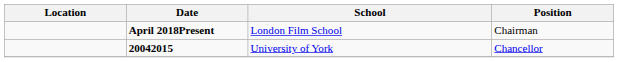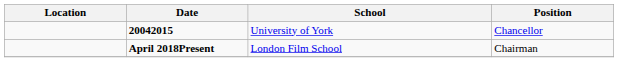 <table class="wikitable" style="width:100%;">
 <tr>
 <th style="width:20%;">Location</th>
 <th style="width:20%;">Date</th>
 <th style="width:40%;">School</th>
 <th style="width:20%;">Position</th>
 </tr>
 <tr>
 <td></td>
+<td><strong>20042015</strong></td>
+<td><a href='#'>University of York</a></td>
+<td><a href='#'>Chancellor</a></td>
+</tr>
+<tr>
+<td></td>
 <td><strong>April 2018Present</strong></td>
 <td><a href='#'>London Film School</a></td>
 <td>Chairman</td>
 </tr>
 <tr>
-<td></td>
-<td><strong>20042015</strong></td>
-<td><a href='#'>University of York</a></td>
-<td><a href='#'>Chancellor</a></td>
-</tr>
-<tr>
 </tr>
 </table>
